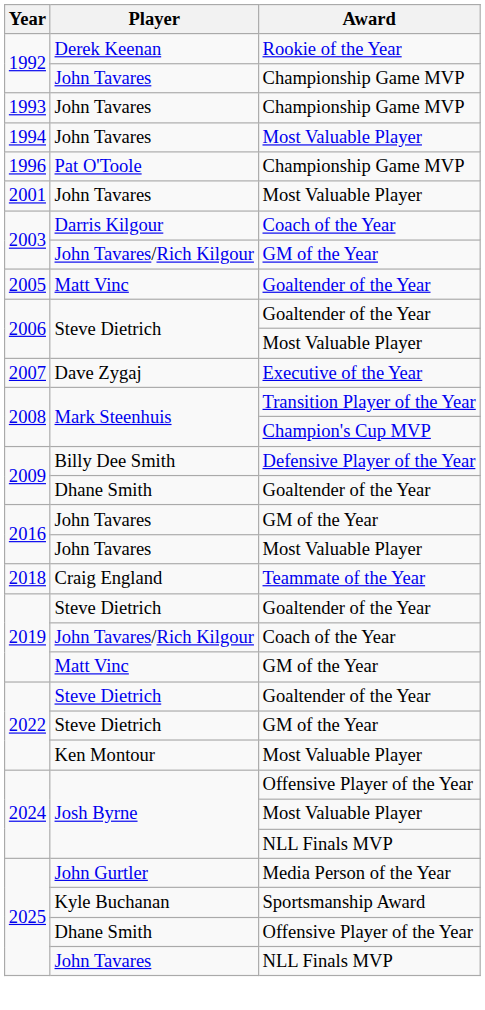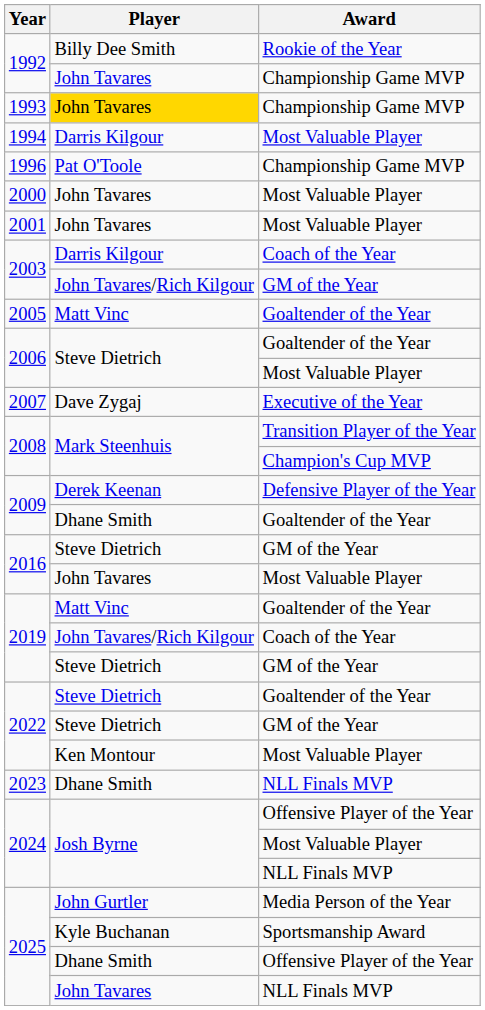 <table class="wikitable">
 <tr>
 <th>Year</th>
 <th>Player</th>
 <th>Award</th>
 </tr>
 <tr>
 <td rowspan="2"><a href='#'>1992</a></td>
-<td><a href='#'>Derek Keenan</a></td>
+<td>Billy Dee Smith</td>
 <td><a href='#'>Rookie of the Year</a></td>
 </tr>
 <tr>
 <td><a href='#'>John Tavares</a></td>
 <td>Championship Game MVP</td>
 </tr>
 <tr>
 <td><a href='#'>1993</a></td>
-<td>John Tavares</td>
+<td style="background: gold;">John Tavares</td>
 <td>Championship Game MVP</td>
 </tr>
 <tr>
 <td><a href='#'>1994</a></td>
-<td>John Tavares</td>
+<td><a href='#'>Darris Kilgour</a></td>
 <td><a href='#'>Most Valuable Player</a></td>
 </tr>
 <tr>
 <td><a href='#'>1996</a></td>
 <td><a href='#'>Pat O'Toole</a></td>
 <td>Championship Game MVP</td>
+</tr>
+<tr>
+<td><a href='#'>2000</a></td>
+<td>John Tavares</td>
+<td>Most Valuable Player</td>
 </tr>
 <tr>
 <td><a href='#'>2001</a></td>
 <td>John Tavares</td>
 <td>Most Valuable Player</td>
 </tr>
 <tr>
 <td rowspan=2><a href='#'>2003</a></td>
 <td><a href='#'>Darris Kilgour</a></td>
 <td><a href='#'>Coach of the Year</a></td>
 </tr>
 <tr>
 <td><a href='#'>John Tavares</a>/<a href='#'>Rich Kilgour</a></td>
 <td><a href='#'>GM of the Year</a></td>
 </tr>
 <tr>
 <td><a href='#'>2005</a></td>
 <td><a href='#'>Matt Vinc</a></td>
 <td><a href='#'>Goaltender of the Year</a></td>
 </tr>
 <tr>
 <td rowspan="2"><a href='#'>2006</a></td>
 <td rowspan=2>Steve Dietrich</td>
 <td>Goaltender of the Year</td>
 </tr>
 <tr>
 <td>Most Valuable Player</td>
 </tr>
 <tr>
 <td><a href='#'>2007</a></td>
 <td>Dave Zygaj</td>
 <td><a href='#'>Executive of the Year</a></td>
 </tr>
 <tr>
 <td rowspan="2"><a href='#'>2008</a></td>
 <td rowspan=2><a href='#'>Mark Steenhuis</a></td>
 <td><a href='#'>Transition Player of the Year</a></td>
 </tr>
 <tr>
 <td><a href='#'>Champion's Cup MVP</a></td>
 </tr>
 <tr>
 <td rowspan="2"><a href='#'>2009</a></td>
-<td>Billy Dee Smith</td>
+<td><a href='#'>Derek Keenan</a></td>
 <td><a href='#'>Defensive Player of the Year</a></td>
 </tr>
 <tr>
 <td>Dhane Smith</td>
 <td>Goaltender of the Year</td>
 </tr>
 <tr>
 <td rowspan=2><a href='#'>2016</a></td>
-<td>John Tavares</td>
+<td>Steve Dietrich</td>
 <td>GM of the Year</td>
 </tr>
 <tr>
 <td>John Tavares</td>
 <td>Most Valuable Player</td>
 </tr>
 <tr>
-<td><a href='#'>2018</a></td>
-<td>Craig England</td>
-<td><a href='#'>Teammate of the Year</a></td>
-</tr>
-<tr>
 <td rowspan="3"><a href='#'>2019</a></td>
-<td>Steve Dietrich</td>
+<td><a href='#'>Matt Vinc</a></td>
 <td>Goaltender of the Year</td>
 </tr>
 <tr>
 <td><a href='#'>John Tavares</a>/<a href='#'>Rich Kilgour</a></td>
 <td>Coach of the Year</td>
 </tr>
 <tr>
-<td><a href='#'>Matt Vinc</a></td>
+<td>Steve Dietrich</td>
 <td>GM of the Year</td>
 </tr>
 <tr>
 <td rowspan="3"><a href='#'>2022</a></td>
 <td><a href='#'>Steve Dietrich</a></td>
 <td>Goaltender of the Year</td>
 </tr>
 <tr>
 <td>Steve Dietrich</td>
 <td>GM of the Year</td>
 </tr>
 <tr>
 <td>Ken Montour</td>
 <td>Most Valuable Player</td>
+</tr>
+<tr>
+<td><a href='#'>2023</a></td>
+<td>Dhane Smith</td>
+<td><a href='#'>NLL Finals MVP</a></td>
 </tr>
 <tr>
 <td rowspan="3"><a href='#'>2024</a></td>
 <td rowspan="3"><a href='#'>Josh Byrne</a></td>
 <td>Offensive Player of the Year</td>
 </tr>
 <tr>
 <td>Most Valuable Player</td>
 </tr>
 <tr>
 <td>NLL Finals MVP</td>
 </tr>
 <tr>
 <td rowspan="4"><a href='#'>2025</a></td>
 <td><a href='#'>John Gurtler</a></td>
 <td>Media Person of the Year</td>
 </tr>
 <tr>
 <td>Kyle Buchanan</td>
 <td>Sportsmanship Award</td>
 </tr>
 <tr>
 <td>Dhane Smith</td>
 <td>Offensive Player of the Year</td>
 </tr>
 <tr>
 <td><a href='#'>John Tavares</a></td>
 <td>NLL Finals MVP</td>
 </tr>
 </table>
